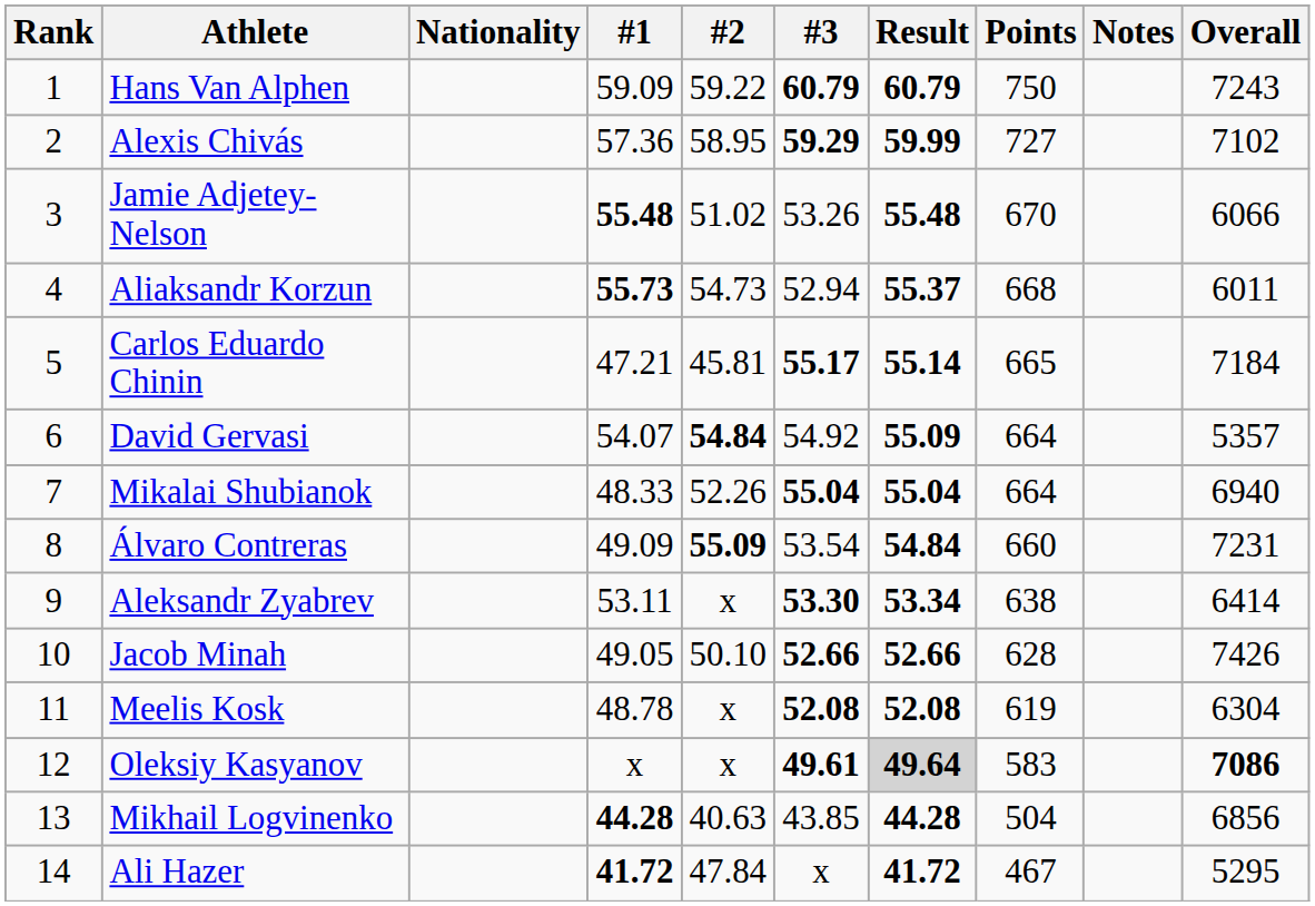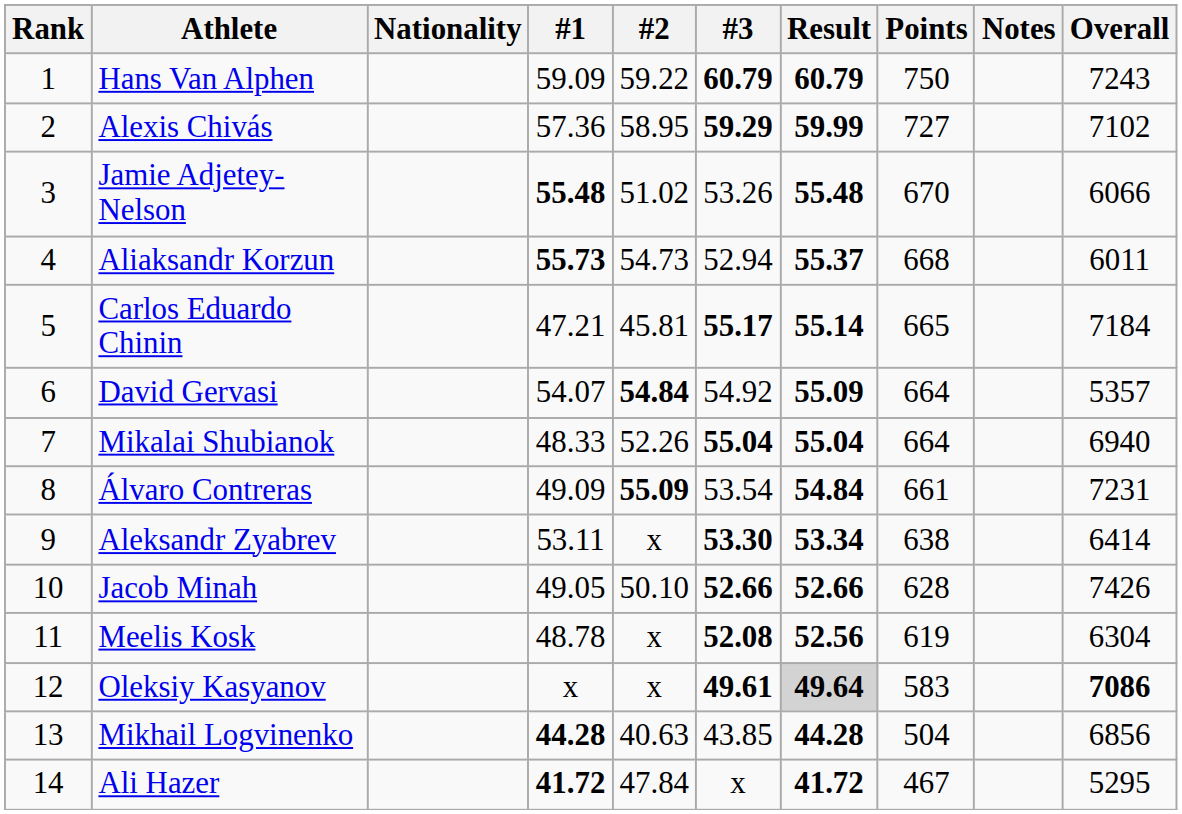 <table class="wikitable sortable" style="text-align:center">
 <tr>
 <th>Rank</th>
 <th>Athlete</th>
 <th>Nationality</th>
 <th>#1</th>
 <th>#2</th>
 <th>#3</th>
 <th>Result</th>
 <th>Points</th>
 <th>Notes</th>
 <th>Overall</th>
 </tr>
 <tr>
 <td>1</td>
 <td align=left><a href='#'>Hans Van Alphen</a></td>
 <td align=left></td>
 <td>59.09</td>
 <td>59.22</td>
 <td><strong>60.79</strong></td>
 <td><strong>60.79</strong></td>
 <td>750</td>
 <td></td>
 <td>7243</td>
 </tr>
 <tr>
 <td>2</td>
 <td align=left><a href='#'>Alexis Chivás</a></td>
 <td align=left></td>
 <td>57.36</td>
 <td>58.95</td>
 <td><strong>59.29</strong></td>
 <td><strong>59.99</strong></td>
 <td>727</td>
 <td></td>
 <td>7102</td>
 </tr>
 <tr>
 <td>3</td>
 <td align=left><a href='#'>Jamie Adjetey-Nelson</a></td>
 <td align=left></td>
 <td><strong>55.48</strong></td>
 <td>51.02</td>
 <td>53.26</td>
 <td><strong>55.48</strong></td>
 <td>670</td>
 <td></td>
 <td>6066</td>
 </tr>
 <tr>
 <td>4</td>
 <td align=left><a href='#'>Aliaksandr Korzun</a></td>
 <td align=left></td>
 <td><strong>55.73</strong></td>
 <td>54.73</td>
 <td>52.94</td>
 <td><strong>55.37</strong></td>
 <td>668</td>
 <td></td>
 <td>6011</td>
 </tr>
 <tr>
 <td>5</td>
 <td align=left><a href='#'>Carlos Eduardo Chinin</a></td>
 <td align=left></td>
 <td>47.21</td>
 <td>45.81</td>
 <td><strong>55.17</strong></td>
 <td><strong>55.14</strong></td>
 <td>665</td>
 <td></td>
 <td>7184</td>
 </tr>
 <tr>
 <td>6</td>
 <td align=left><a href='#'>David Gervasi</a></td>
 <td align=left></td>
 <td>54.07</td>
 <td><strong>54.84</strong></td>
 <td>54.92</td>
 <td><strong>55.09</strong></td>
 <td>664</td>
 <td></td>
 <td>5357</td>
 </tr>
 <tr>
 <td>7</td>
 <td align=left><a href='#'>Mikalai Shubianok</a></td>
 <td align=left></td>
 <td>48.33</td>
 <td>52.26</td>
 <td><strong>55.04</strong></td>
 <td><strong>55.04</strong></td>
 <td>664</td>
 <td></td>
 <td>6940</td>
 </tr>
 <tr>
 <td>8</td>
 <td align=left><a href='#'>Álvaro Contreras</a></td>
 <td align=left></td>
 <td>49.09</td>
 <td><strong>55.09</strong></td>
 <td>53.54</td>
 <td><strong>54.84</strong></td>
-<td>660</td>
+<td>661</td>
 <td></td>
 <td>7231</td>
 </tr>
 <tr>
 <td>9</td>
 <td align=left><a href='#'>Aleksandr Zyabrev</a></td>
 <td align=left></td>
 <td>53.11</td>
 <td>x</td>
 <td><strong>53.30</strong></td>
 <td><strong>53.34</strong></td>
 <td>638</td>
 <td></td>
 <td>6414</td>
 </tr>
 <tr>
 <td>10</td>
 <td align=left><a href='#'>Jacob Minah</a></td>
 <td align=left></td>
 <td>49.05</td>
 <td>50.10</td>
 <td><strong>52.66</strong></td>
 <td><strong>52.66</strong></td>
 <td>628</td>
 <td></td>
 <td>7426</td>
 </tr>
 <tr>
 <td>11</td>
 <td align=left><a href='#'>Meelis Kosk</a></td>
 <td align=left></td>
 <td>48.78</td>
 <td>x</td>
 <td><strong>52.08</strong></td>
-<td><strong>52.08</strong></td>
+<td><strong>52.56</strong></td>
 <td>619</td>
 <td></td>
 <td>6304</td>
 </tr>
 <tr>
 <td>12</td>
 <td align=left><a href='#'>Oleksiy Kasyanov</a></td>
 <td align=left></td>
 <td>x</td>
 <td>x</td>
 <td><strong>49.61</strong></td>
 <td style="background: lightgrey;"><strong>49.64</strong></td>
 <td>583</td>
 <td></td>
 <td><strong>7086</strong></td>
 </tr>
 <tr>
 <td>13</td>
 <td align=left><a href='#'>Mikhail Logvinenko</a></td>
 <td align=left></td>
 <td><strong>44.28</strong></td>
 <td>40.63</td>
 <td>43.85</td>
 <td><strong>44.28</strong></td>
 <td>504</td>
 <td></td>
 <td>6856</td>
 </tr>
 <tr>
 <td>14</td>
 <td align=left><a href='#'>Ali Hazer</a></td>
 <td align=left></td>
 <td><strong>41.72</strong></td>
 <td>47.84</td>
 <td>x</td>
 <td><strong>41.72</strong></td>
 <td>467</td>
 <td></td>
 <td>5295</td>
 </tr>
 </table>
